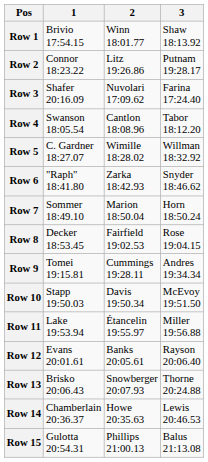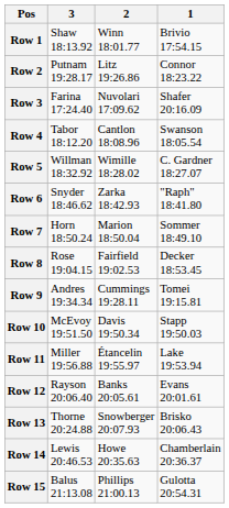 <table class="wikitable">
 <tr>
 <th>Pos</th>
+<th>3</th>
+<th>2</th>
 <th>1</th>
-<th>2</th>
-<th>3</th>
 </tr>
 <tr>
 <th>Row 1</th>
+<td>Shaw<br>18:13.92</td>
+<td>Winn<br>18:01.77</td>
 <td>Brivio<br>17:54.15</td>
-<td>Winn<br>18:01.77</td>
-<td>Shaw<br>18:13.92</td>
 </tr>
 <tr>
 <th>Row 2</th>
+<td>Putnam<br>19:28.17</td>
+<td>Litz<br>19:26.86</td>
 <td>Connor<br>18:23.22</td>
-<td>Litz<br>19:26.86</td>
-<td>Putnam<br>19:28.17</td>
 </tr>
 <tr>
 <th>Row 3</th>
+<td>Farina<br>17:24.40</td>
+<td>Nuvolari<br>17:09.62</td>
 <td>Shafer<br>20:16.09</td>
-<td>Nuvolari<br>17:09.62</td>
-<td>Farina<br>17:24.40</td>
 </tr>
 <tr>
 <th>Row 4</th>
+<td>Tabor<br>18:12.20</td>
+<td>Cantlon<br>18:08.96</td>
 <td>Swanson<br>18:05.54</td>
-<td>Cantlon<br>18:08.96</td>
-<td>Tabor<br>18:12.20</td>
 </tr>
 <tr>
 <th>Row 5</th>
+<td>Willman<br>18:32.92</td>
+<td>Wimille<br>18:28.02</td>
 <td>C. Gardner<br>18:27.07</td>
-<td>Wimille<br>18:28.02</td>
-<td>Willman<br>18:32.92</td>
 </tr>
 <tr>
 <th>Row 6</th>
+<td>Snyder<br>18:46.62</td>
+<td>Zarka<br>18:42.93</td>
 <td>"Raph"<br>18:41.80</td>
-<td>Zarka<br>18:42.93</td>
-<td>Snyder<br>18:46.62</td>
 </tr>
 <tr>
 <th>Row 7</th>
+<td>Horn<br>18:50.24</td>
+<td>Marion<br>18:50.04</td>
 <td>Sommer<br>18:49.10</td>
-<td>Marion<br>18:50.04</td>
-<td>Horn<br>18:50.24</td>
 </tr>
 <tr>
 <th>Row 8</th>
+<td>Rose<br>19:04.15</td>
+<td>Fairfield<br>19:02.53</td>
 <td>Decker<br>18:53.45</td>
-<td>Fairfield<br>19:02.53</td>
-<td>Rose<br>19:04.15</td>
 </tr>
 <tr>
 <th>Row 9</th>
+<td>Andres<br>19:34.34</td>
+<td>Cummings<br>19:28.11</td>
 <td>Tomei<br>19:15.81</td>
-<td>Cummings<br>19:28.11</td>
-<td>Andres<br>19:34.34</td>
 </tr>
 <tr>
 <th>Row 10</th>
+<td>McEvoy<br>19:51.50</td>
+<td>Davis<br>19:50.34</td>
 <td>Stapp<br>19:50.03</td>
-<td>Davis<br>19:50.34</td>
-<td>McEvoy<br>19:51.50</td>
 </tr>
 <tr>
 <th>Row 11</th>
+<td>Miller<br>19:56.88</td>
+<td>Étancelin<br>19:55.97</td>
 <td>Lake<br>19:53.94</td>
-<td>Étancelin<br>19:55.97</td>
-<td>Miller<br>19:56.88</td>
 </tr>
 <tr>
 <th>Row 12</th>
+<td>Rayson<br>20:06.40</td>
+<td>Banks<br>20:05.61</td>
 <td>Evans<br>20:01.61</td>
-<td>Banks<br>20:05.61</td>
-<td>Rayson<br>20:06.40</td>
 </tr>
 <tr>
 <th>Row 13</th>
+<td>Thorne<br>20:24.88</td>
+<td>Snowberger<br>20:07.93</td>
 <td>Brisko<br>20:06.43</td>
-<td>Snowberger<br>20:07.93</td>
-<td>Thorne<br>20:24.88</td>
 </tr>
 <tr>
 <th>Row 14</th>
+<td>Lewis<br>20:46.53</td>
+<td>Howe<br>20:35.63</td>
 <td>Chamberlain<br>20:36.37</td>
-<td>Howe<br>20:35.63</td>
-<td>Lewis<br>20:46.53</td>
 </tr>
 <tr>
 <th>Row 15</th>
+<td>Balus<br>21:13.08</td>
+<td>Phillips<br>21:00.13</td>
 <td>Gulotta<br>20:54.31</td>
-<td>Phillips<br>21:00.13</td>
-<td>Balus<br>21:13.08</td>
 </tr>
 </table>
